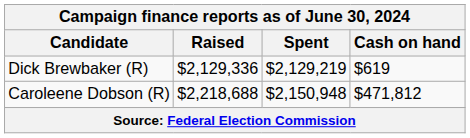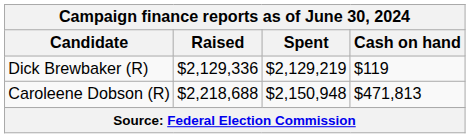 <table class="wikitable sortable">
 <tr>
 <th colspan=4>Campaign finance reports as of June 30, 2024</th>
 </tr>
 <tr style="text-align:center;">
 <th>Candidate</th>
 <th>Raised</th>
 <th>Spent</th>
 <th>Cash on hand</th>
 </tr>
 <tr>
 <td>Dick Brewbaker (R)</td>
 <td>$2,129,336</td>
 <td>$2,129,219</td>
-<td>$619</td>
+<td>$119</td>
 </tr>
 <tr>
 <td>Caroleene Dobson (R)</td>
 <td>$2,218,688</td>
 <td>$2,150,948</td>
-<td>$471,812</td>
+<td>$471,813</td>
 </tr>
 <tr>
 <th colspan="4"><small>Source: <a href='#'>Federal Election Commission</a></small></th>
 </tr>
 </table>
